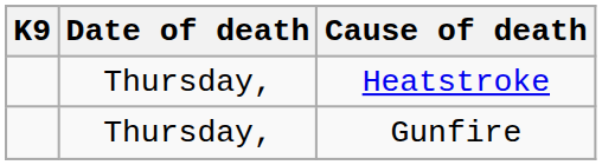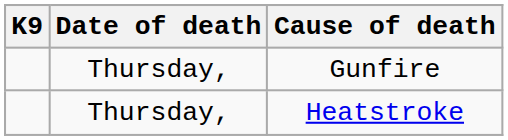 <table class="wikitable" style="text-align:center;">
 <tr>
 <th>K9</th>
 <th>Date of death</th>
 <th>Cause of death</th>
 </tr>
 <tr>
 <td></td>
 <td>Thursday, </td>
-<td><a href='#'>Heatstroke</a></td>
+<td>Gunfire</td>
 </tr>
 <tr>
 <td></td>
 <td>Thursday, </td>
-<td>Gunfire</td>
+<td><a href='#'>Heatstroke</a></td>
 </tr>
 </table>
